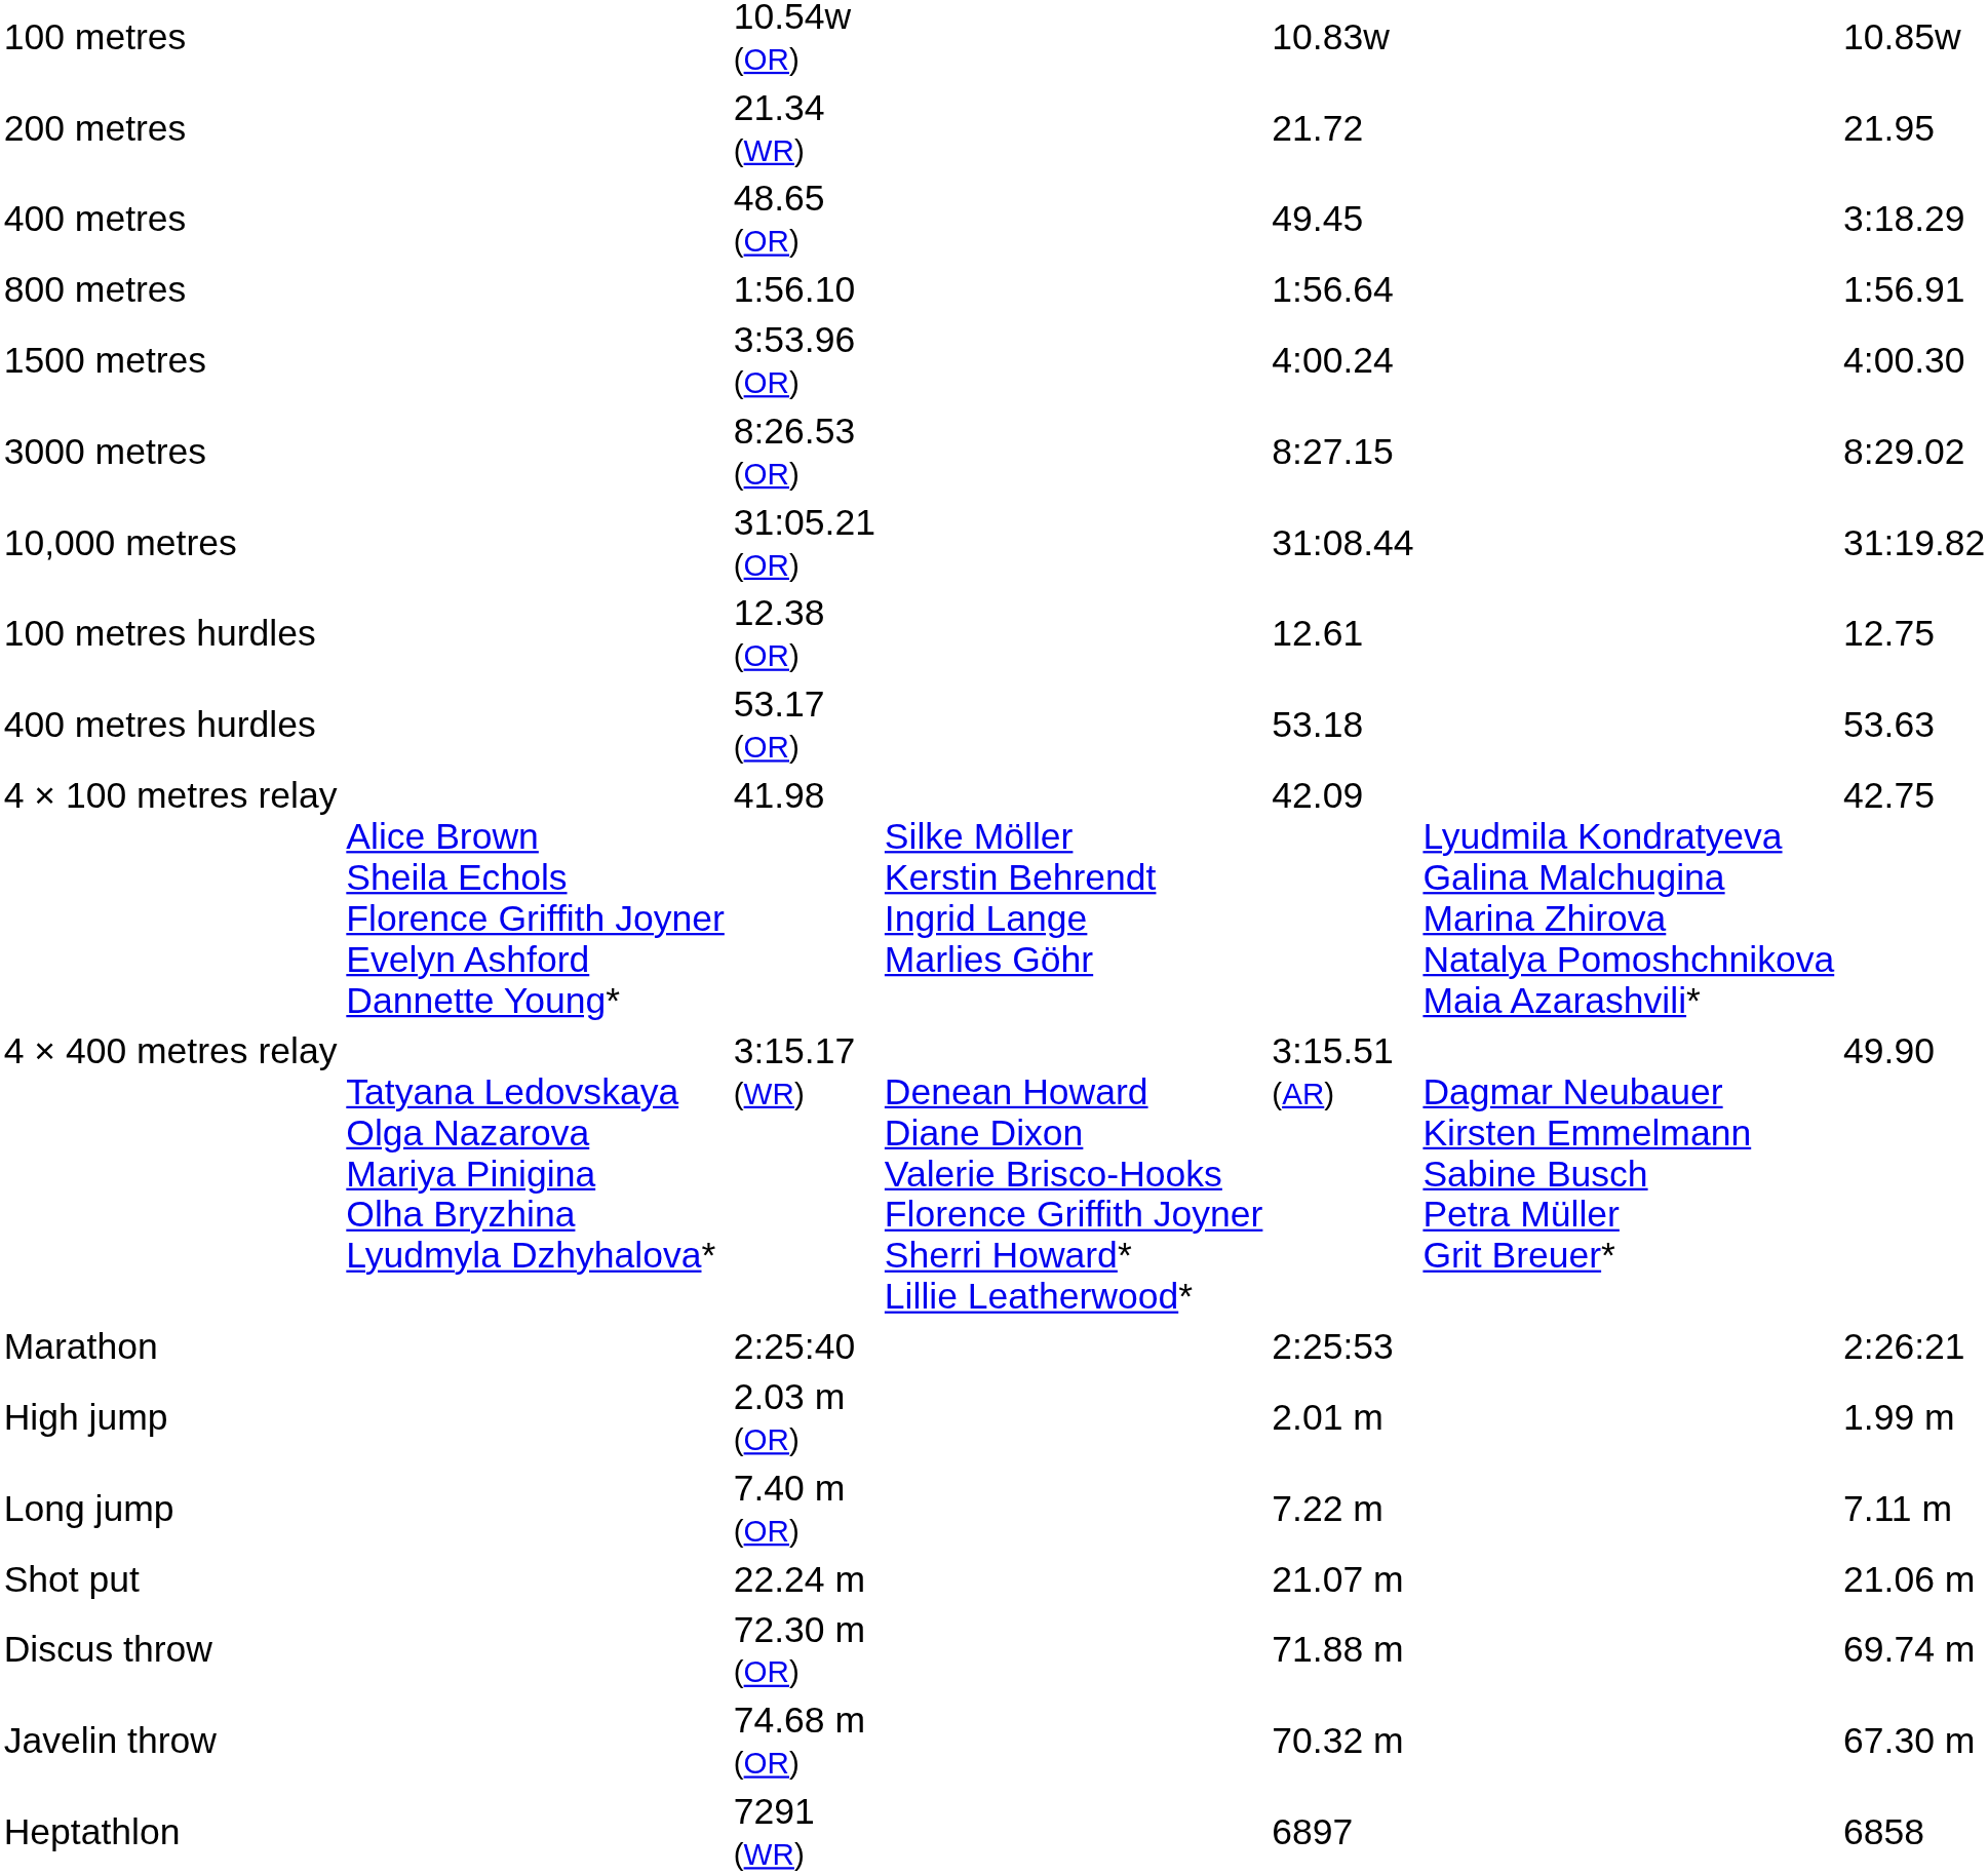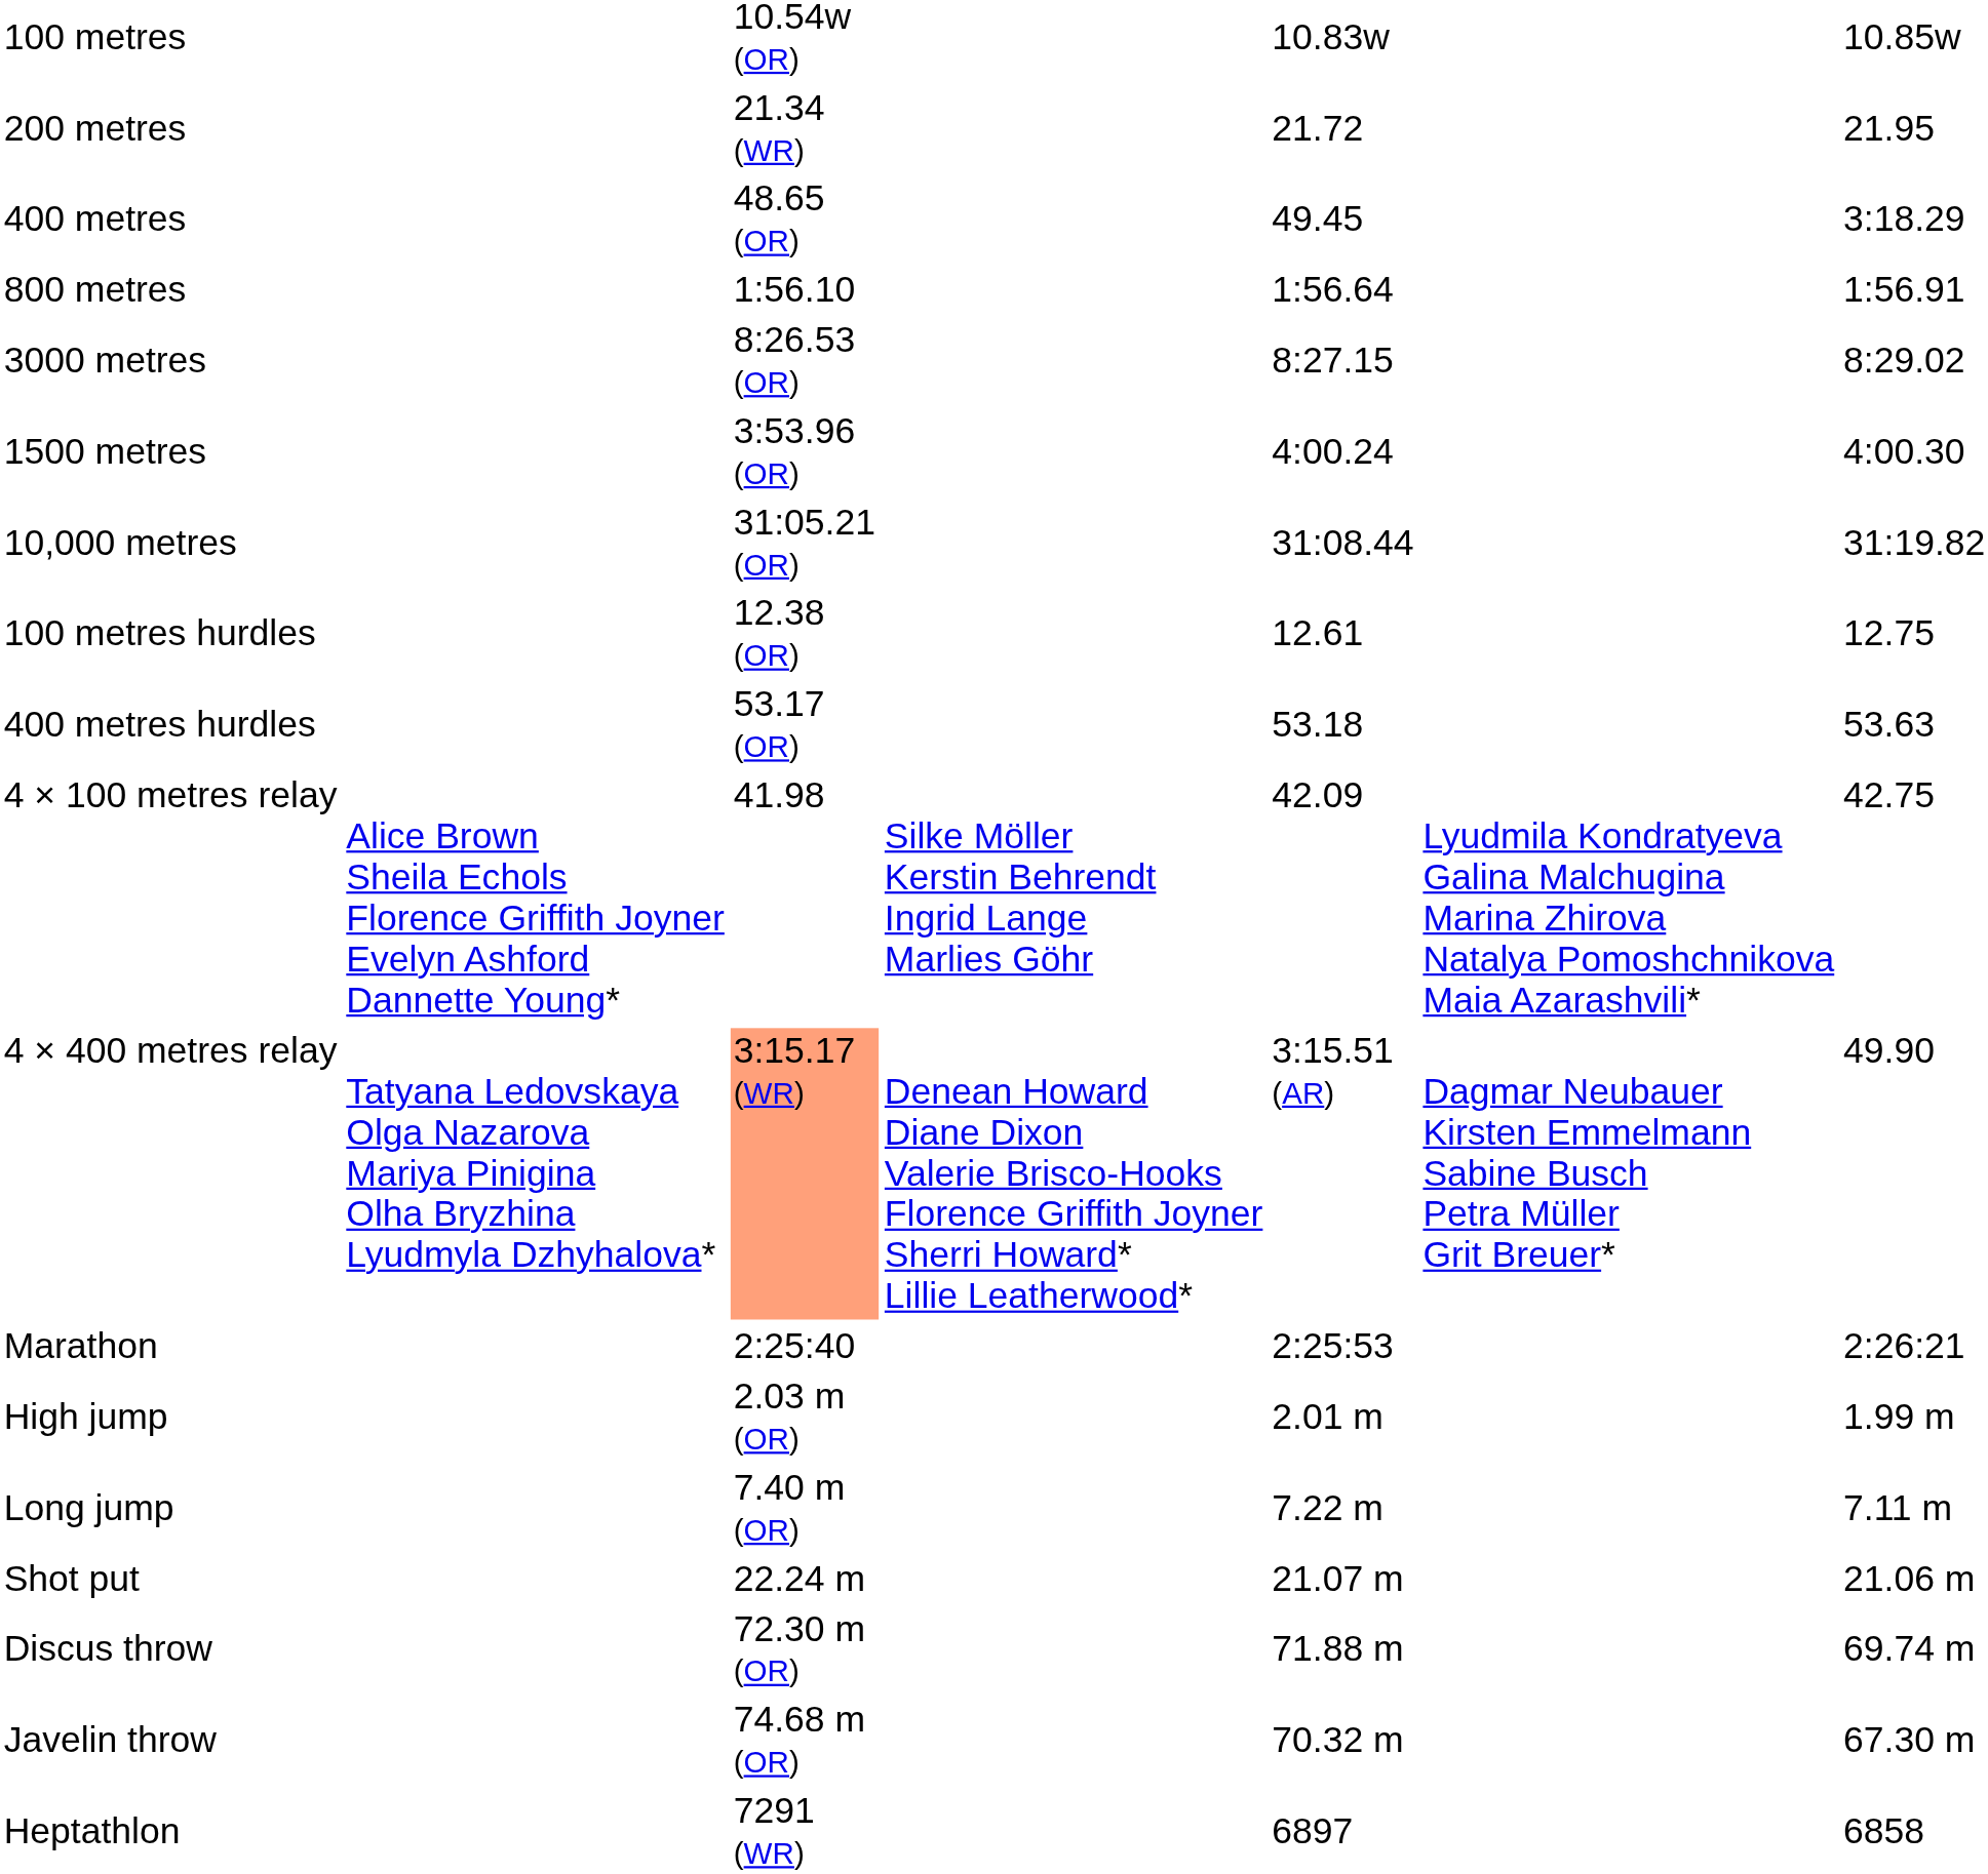 <table>
 <tr>
 <td>100 metres<br></td>
 <td></td>
 <td>10.54w<br><small>(<a href='#'>OR</a>)</small></td>
 <td></td>
 <td>10.83w</td>
 <td></td>
 <td>10.85w</td>
 </tr>
 <tr>
 <td>200 metres<br></td>
 <td></td>
 <td>21.34<br><small>(<a href='#'>WR</a>)</small></td>
 <td></td>
 <td>21.72</td>
 <td></td>
 <td>21.95</td>
 </tr>
 <tr>
 <td>400 metres<br></td>
 <td></td>
 <td>48.65<br><small>(<a href='#'>OR</a>)</small></td>
 <td></td>
 <td>49.45</td>
 <td></td>
 <td>3:18.29</td>
 </tr>
 <tr>
 <td>800 metres<br></td>
 <td></td>
 <td>1:56.10</td>
 <td></td>
 <td>1:56.64</td>
 <td></td>
 <td>1:56.91</td>
 </tr>
 <tr>
+<td>3000 metres<br></td>
+<td></td>
+<td>8:26.53<br><small>(<a href='#'>OR</a>)</small></td>
+<td></td>
+<td>8:27.15</td>
+<td></td>
+<td>8:29.02</td>
+</tr>
+<tr>
 <td>1500 metres<br></td>
 <td></td>
 <td>3:53.96<br><small>(<a href='#'>OR</a>) </small></td>
 <td></td>
 <td>4:00.24</td>
 <td></td>
 <td>4:00.30</td>
-</tr>
-<tr>
-<td>3000 metres<br></td>
-<td></td>
-<td>8:26.53<br><small>(<a href='#'>OR</a>)</small></td>
-<td></td>
-<td>8:27.15</td>
-<td></td>
-<td>8:29.02</td>
 </tr>
 <tr>
 <td>10,000 metres<br></td>
 <td></td>
 <td>31:05.21<br><small>(<a href='#'>OR</a>)</small></td>
 <td></td>
 <td>31:08.44</td>
 <td></td>
 <td>31:19.82</td>
 </tr>
 <tr>
 <td>100 metres hurdles<br></td>
 <td></td>
 <td>12.38<br><small>(<a href='#'>OR</a>) </small></td>
 <td></td>
 <td>12.61</td>
 <td></td>
 <td>12.75</td>
 </tr>
 <tr>
 <td>400 metres hurdles<br></td>
 <td></td>
 <td>53.17<br><small>(<a href='#'>OR</a>) </small></td>
 <td></td>
 <td>53.18</td>
 <td></td>
 <td>53.63</td>
 </tr>
 <tr valign="top">
 <td>4 × 100 metres relay<br></td>
 <td><br><a href='#'>Alice Brown</a><br><a href='#'>Sheila Echols</a><br><a href='#'>Florence Griffith Joyner</a><br><a href='#'>Evelyn Ashford</a><br><a href='#'>Dannette Young</a>*</td>
 <td>41.98</td>
 <td><br><a href='#'>Silke Möller</a><br><a href='#'>Kerstin Behrendt</a><br><a href='#'>Ingrid Lange</a><br><a href='#'>Marlies Göhr</a></td>
 <td>42.09</td>
 <td><br><a href='#'>Lyudmila Kondratyeva</a><br><a href='#'>Galina Malchugina</a><br><a href='#'>Marina Zhirova</a><br><a href='#'>Natalya Pomoshchnikova</a><br><a href='#'>Maia Azarashvili</a>*</td>
 <td>42.75</td>
 </tr>
 <tr valign="top">
 <td>4 × 400 metres relay<br></td>
 <td><br><a href='#'>Tatyana Ledovskaya</a><br><a href='#'>Olga Nazarova</a><br><a href='#'>Mariya Pinigina</a><br><a href='#'>Olha Bryzhina</a><br><a href='#'>Lyudmyla Dzhyhalova</a>*</td>
-<td>3:15.17<br><small>(<a href='#'>WR</a>)</small></td>
+<td style="background: lightsalmon;">3:15.17<br><small>(<a href='#'>WR</a>)</small></td>
 <td><br><a href='#'>Denean Howard</a><br><a href='#'>Diane Dixon</a><br><a href='#'>Valerie Brisco-Hooks</a><br><a href='#'>Florence Griffith Joyner</a><br><a href='#'>Sherri Howard</a>*<br><a href='#'>Lillie Leatherwood</a>*</td>
 <td>3:15.51<br><small>(<a href='#'>AR</a>)</small></td>
 <td><br><a href='#'>Dagmar Neubauer</a><br><a href='#'>Kirsten Emmelmann</a><br><a href='#'>Sabine Busch</a><br><a href='#'>Petra Müller</a><br><a href='#'>Grit Breuer</a>*</td>
 <td>49.90</td>
 </tr>
 <tr>
 <td>Marathon<br></td>
 <td></td>
 <td>2:25:40</td>
 <td></td>
 <td>2:25:53</td>
 <td></td>
 <td>2:26:21</td>
 </tr>
 <tr>
 <td>High jump<br></td>
 <td></td>
 <td>2.03 m<br><small>(<a href='#'>OR</a>)</small></td>
 <td></td>
 <td>2.01 m</td>
 <td></td>
 <td>1.99 m</td>
 </tr>
 <tr>
 <td>Long jump<br></td>
 <td></td>
 <td>7.40 m<br><small>(<a href='#'>OR</a>)</small></td>
 <td></td>
 <td>7.22 m</td>
 <td></td>
 <td>7.11 m</td>
 </tr>
 <tr>
 <td>Shot put<br></td>
 <td></td>
 <td>22.24 m</td>
 <td></td>
 <td>21.07 m</td>
 <td></td>
 <td>21.06 m</td>
 </tr>
 <tr>
 <td>Discus throw<br></td>
 <td></td>
 <td>72.30 m<br><small>(<a href='#'>OR</a>)</small></td>
 <td></td>
 <td>71.88 m</td>
 <td></td>
 <td>69.74 m</td>
 </tr>
 <tr>
 <td>Javelin throw<br></td>
 <td></td>
 <td>74.68 m<br><small>(<a href='#'>OR</a>)</small></td>
 <td></td>
 <td>70.32 m</td>
 <td></td>
 <td>67.30 m</td>
 </tr>
 <tr>
 <td>Heptathlon<br></td>
 <td></td>
 <td>7291<br><small>(<a href='#'>WR</a>)</small></td>
 <td></td>
 <td>6897</td>
 <td></td>
 <td>6858</td>
 </tr>
 </table>
